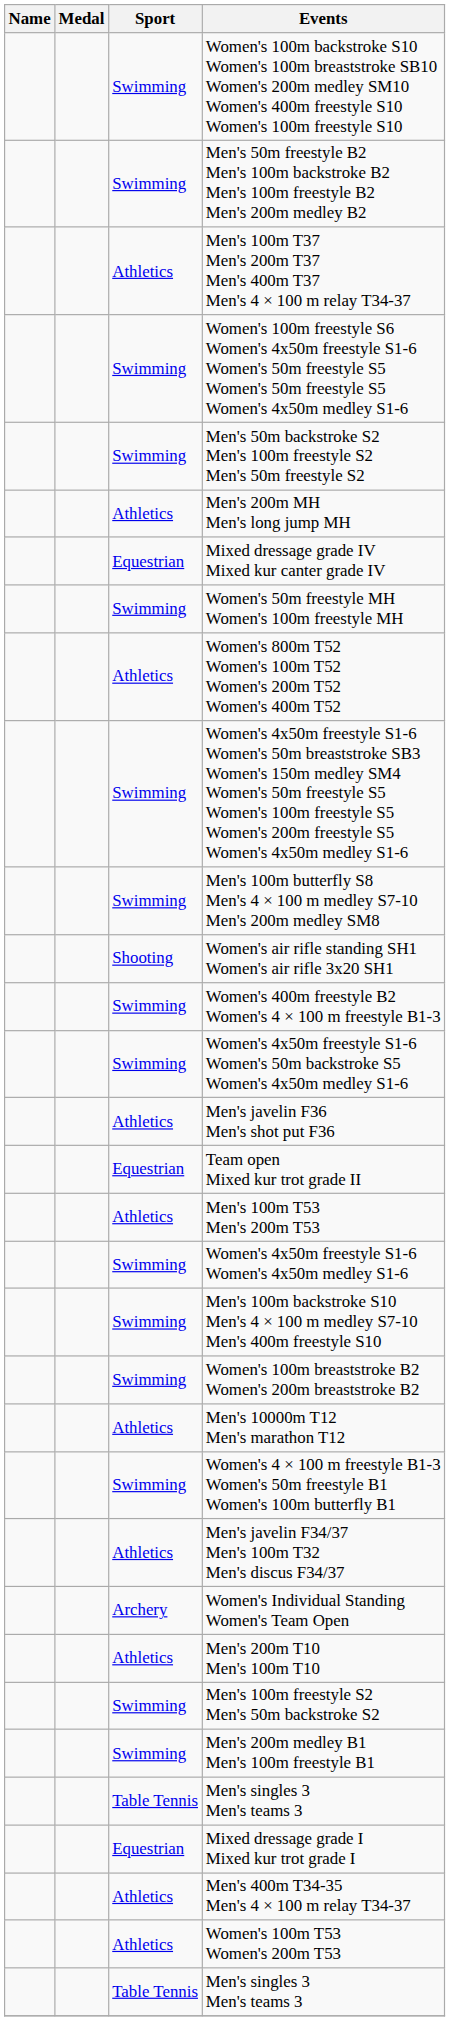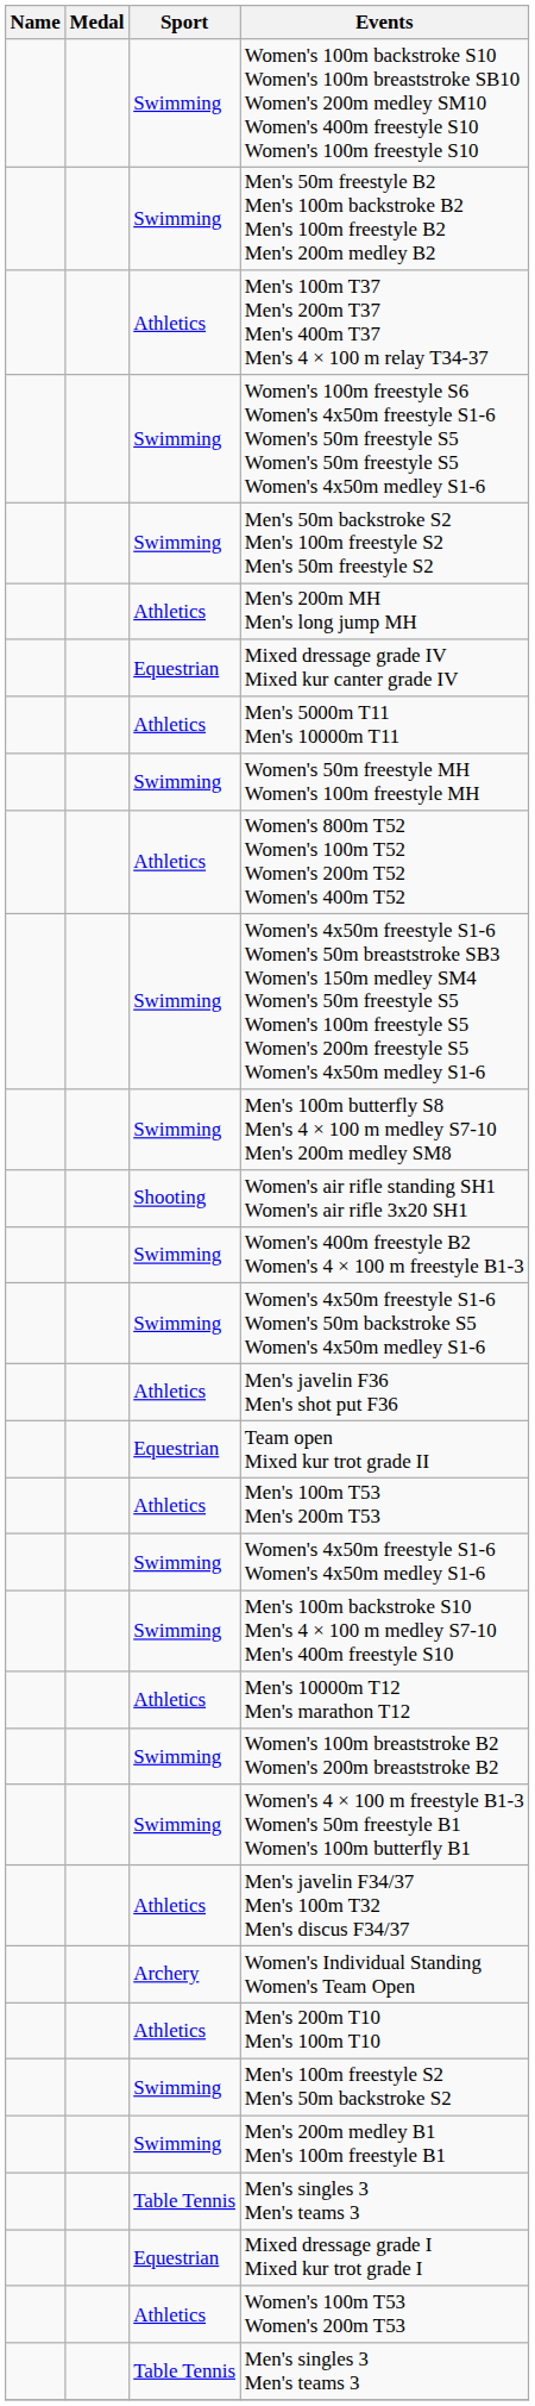 <table class="wikitable sortable" style="font-size:90%">
 <tr>
 <th>Name</th>
 <th>Medal</th>
 <th>Sport</th>
 <th>Events</th>
 </tr>
 <tr>
 <td></td>
 <td>  <br> <br> <br> <br></td>
 <td><a href='#'>Swimming</a></td>
 <td>Women's 100m backstroke S10<br> Women's 100m breaststroke SB10<br> Women's 200m medley SM10<br> Women's 400m freestyle S10<br> Women's 100m freestyle S10</td>
 </tr>
 <tr>
 <td></td>
 <td>  <br> <br> <br></td>
 <td><a href='#'>Swimming</a></td>
 <td>Men's 50m freestyle B2<br> Men's 100m backstroke B2<br> Men's 100m freestyle B2<br> Men's 200m medley B2</td>
 </tr>
 <tr>
 <td></td>
 <td>  <br> <br> <br></td>
 <td><a href='#'>Athletics</a></td>
 <td>Men's 100m T37<br> Men's 200m T37<br> Men's 400m T37<br> Men's 4 × 100 m relay T34-37</td>
 </tr>
 <tr>
 <td></td>
 <td>  <br> <br>  <br> <br></td>
 <td><a href='#'>Swimming</a></td>
 <td>Women's 100m freestyle S6<br> Women's 4x50m freestyle S1-6<br> Women's 50m freestyle S5<br> Women's 50m freestyle S5<br> Women's 4x50m medley S1-6</td>
 </tr>
 <tr>
 <td></td>
 <td>  <br> <br></td>
 <td><a href='#'>Swimming</a></td>
 <td>Men's 50m backstroke S2<br> Men's 100m freestyle S2<br> 	Men's 50m freestyle S2</td>
 </tr>
 <tr>
 <td></td>
 <td>  <br> <br></td>
 <td><a href='#'>Athletics</a></td>
 <td>Men's 200m MH<br> Men's long jump MH</td>
 </tr>
 <tr>
 <td></td>
 <td>  <br></td>
 <td><a href='#'>Equestrian</a></td>
 <td>Mixed dressage grade IV<br> Mixed kur canter grade IV</td>
+</tr>
+<tr>
+<td></td>
+<td>  <br></td>
+<td><a href='#'>Athletics</a></td>
+<td>Men's 5000m T11<br> Men's 10000m T11</td>
 </tr>
 <tr>
 <td></td>
 <td>  <br></td>
 <td><a href='#'>Swimming</a></td>
 <td>Women's 50m freestyle MH<br> Women's 100m freestyle MH</td>
 </tr>
 <tr>
 <td></td>
 <td>  <br><br><br></td>
 <td><a href='#'>Athletics</a></td>
 <td>Women's 800m T52<br> Women's 100m T52<br> Women's 200m T52 <br> Women's 400m T52</td>
 </tr>
 <tr>
 <td></td>
 <td>  <br> <br> <br> <br><br> <br></td>
 <td><a href='#'>Swimming</a></td>
 <td>Women's 4x50m freestyle S1-6<br> Women's 50m breaststroke SB3<br> Women's 150m medley SM4<br> Women's 50m freestyle S5<br> Women's 100m freestyle S5<br> Women's 200m freestyle S5<br> Women's 4x50m medley S1-6</td>
 </tr>
 <tr>
 <td></td>
 <td>  <br> <br></td>
 <td><a href='#'>Swimming</a></td>
 <td>Men's 100m butterfly S8<br> Men's 4 × 100 m medley S7-10<br> Men's 200m medley SM8</td>
 </tr>
 <tr>
 <td></td>
 <td>  <br></td>
 <td><a href='#'>Shooting</a></td>
 <td>Women's air rifle standing SH1<br> Women's air rifle 3x20 SH1</td>
 </tr>
 <tr>
 <td></td>
 <td>  <br></td>
 <td><a href='#'>Swimming</a></td>
 <td>Women's 400m freestyle B2<br>Women's 4 × 100 m freestyle B1-3</td>
 </tr>
 <tr>
 <td></td>
 <td>  <br></td>
 <td><a href='#'>Swimming</a></td>
 <td>Women's 4x50m freestyle S1-6<br> Women's 50m backstroke S5<br> Women's 4x50m medley S1-6</td>
 </tr>
 <tr>
 <td></td>
 <td>  <br></td>
 <td><a href='#'>Athletics</a></td>
 <td>Men's javelin F36<br> Men's shot put F36</td>
 </tr>
 <tr>
 <td></td>
 <td>  <br></td>
 <td><a href='#'>Equestrian</a></td>
 <td>Team open <br> Mixed kur trot grade II</td>
 </tr>
 <tr>
 <td></td>
 <td>  <br></td>
 <td><a href='#'>Athletics</a></td>
 <td>Men's 100m T53<br> Men's 200m T53</td>
 </tr>
 <tr>
 <td></td>
 <td>  <br> <br></td>
 <td><a href='#'>Swimming</a></td>
 <td>Women's 4x50m freestyle S1-6 <br> Women's 4x50m medley S1-6</td>
 </tr>
 <tr>
 <td></td>
 <td>  <br> <br></td>
 <td><a href='#'>Swimming</a></td>
 <td>Men's 100m backstroke S10<br> Men's 4 × 100 m medley S7-10<br> Men's 400m freestyle S10</td>
 </tr>
 <tr>
 <td></td>
 <td>  <br></td>
-<td><a href='#'>Swimming</a></td>
-<td>Women's 100m breaststroke B2<br> Women's 200m breaststroke B2</td>
+<td><a href='#'>Athletics</a></td>
+<td>Men's 10000m T12<br> Men's marathon T12</td>
 </tr>
 <tr>
 <td></td>
 <td>  <br></td>
-<td><a href='#'>Athletics</a></td>
-<td>Men's 10000m T12<br> Men's marathon T12</td>
+<td><a href='#'>Swimming</a></td>
+<td>Women's 100m breaststroke B2<br> Women's 200m breaststroke B2</td>
 </tr>
 <tr>
 <td></td>
 <td>  <br> <br></td>
 <td><a href='#'>Swimming</a></td>
 <td>Women's 4 × 100 m freestyle B1-3<br> Women's 50m freestyle B1<br> Women's 100m butterfly B1</td>
 </tr>
 <tr>
 <td></td>
 <td>  <br> <br></td>
 <td><a href='#'>Athletics</a></td>
 <td>Men's javelin F34/37<br> Men's 100m T32<br> Men's discus F34/37</td>
 </tr>
 <tr>
 <td></td>
 <td>  <br></td>
 <td><a href='#'>Archery</a></td>
 <td>Women's Individual Standing <br> Women's Team Open</td>
 </tr>
 <tr>
 <td></td>
 <td>  <br></td>
 <td><a href='#'>Athletics</a></td>
 <td>Men's 200m T10<br> Men's 100m T10</td>
 </tr>
 <tr>
 <td></td>
 <td>  <br></td>
 <td><a href='#'>Swimming</a></td>
 <td>Men's 100m freestyle S2<br> Men's 50m backstroke S2</td>
 </tr>
 <tr>
 <td></td>
 <td>  <br></td>
 <td><a href='#'>Swimming</a></td>
 <td>Men's 200m medley B1<br> Men's 100m freestyle B1</td>
 </tr>
 <tr>
 <td></td>
 <td>  <br></td>
 <td><a href='#'>Table Tennis</a></td>
 <td>Men's singles 3 <br> Men's teams 3</td>
 </tr>
 <tr>
 <td></td>
 <td>  <br></td>
 <td><a href='#'>Equestrian</a></td>
 <td>Mixed dressage grade I<br> Mixed kur trot grade I</td>
 </tr>
 <tr>
 <td></td>
 <td>  <br></td>
 <td><a href='#'>Athletics</a></td>
-<td>Men's 400m T34-35<br> Men's 4 × 100 m relay T34-37</td>
-</tr>
-<tr>
-<td></td>
-<td>  <br></td>
-<td><a href='#'>Athletics</a></td>
 <td>Women's 100m T53<br> Women's 200m T53</td>
 </tr>
 <tr>
 <td></td>
 <td>  <br></td>
 <td><a href='#'>Table Tennis</a></td>
 <td>Men's singles 3<br> Men's teams 3</td>
 </tr>
 <tr>
 </tr>
 </table>
